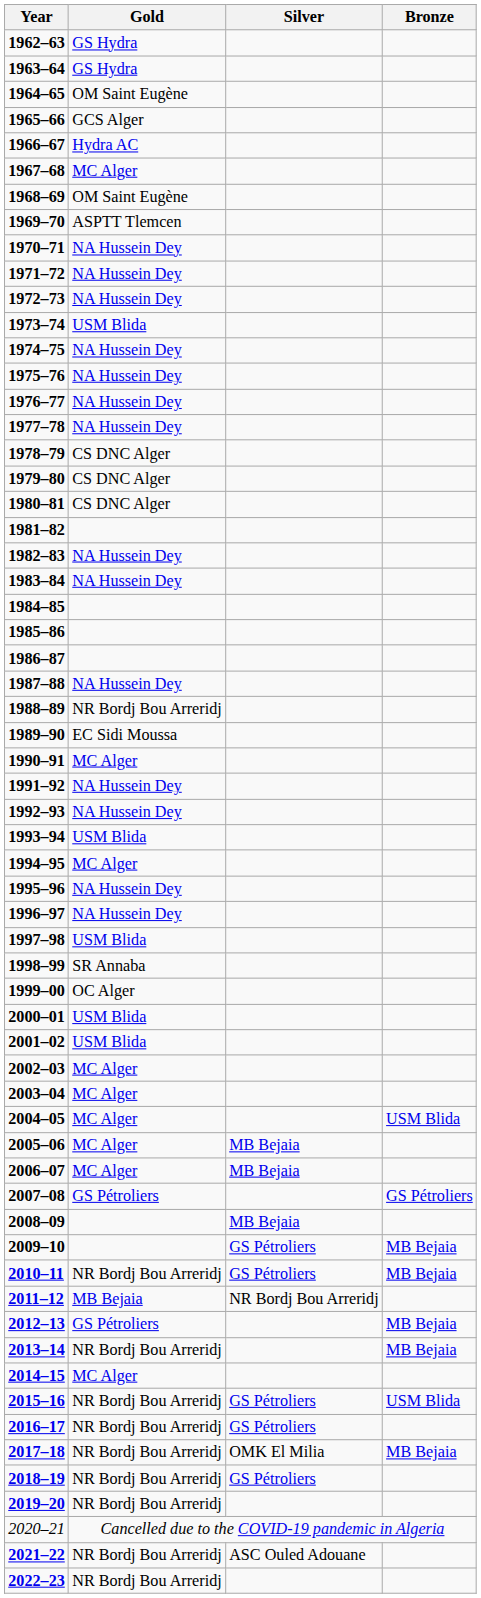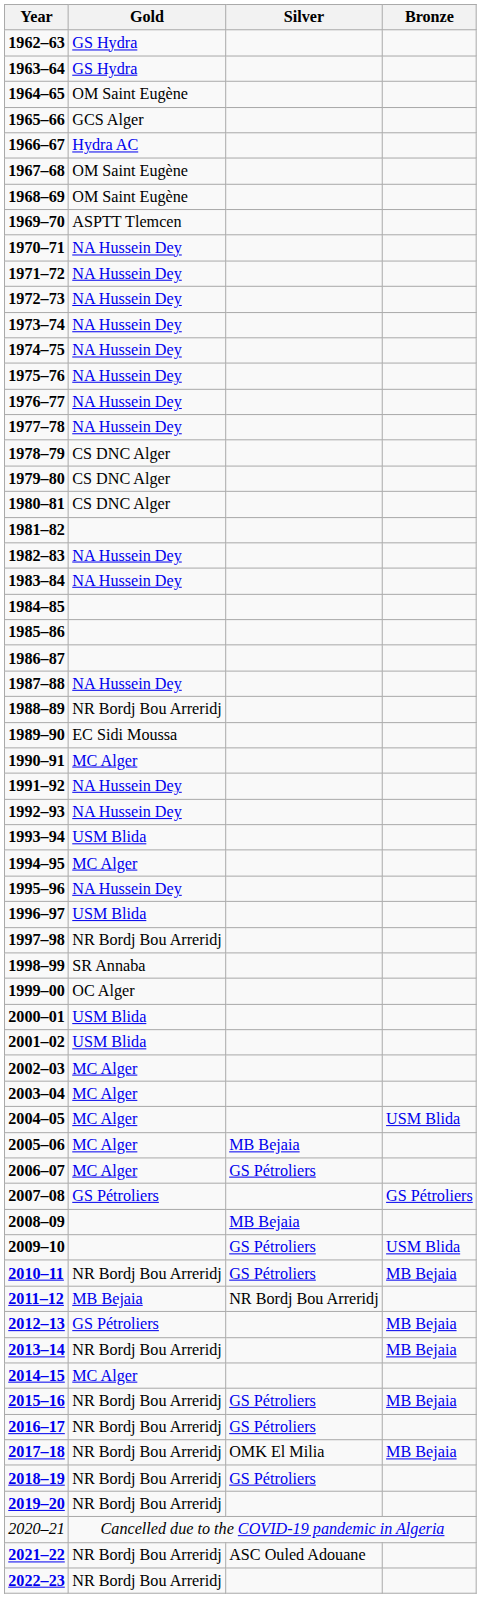 <table class="wikitable">
 <tr>
 <th>Year</th>
 <th>Gold</th>
 <th>Silver</th>
 <th>Bronze</th>
 </tr>
 <tr>
 <td><strong>1962–63</strong></td>
 <td><a href='#'>GS Hydra</a></td>
 <td></td>
 <td></td>
 </tr>
 <tr>
 <td><strong>1963–64</strong></td>
 <td><a href='#'>GS Hydra</a></td>
 <td></td>
 <td></td>
 </tr>
 <tr>
 <td><strong>1964–65</strong></td>
 <td>OM Saint Eugène</td>
 <td></td>
 <td></td>
 </tr>
 <tr>
 <td><strong>1965–66</strong></td>
 <td>GCS Alger</td>
 <td></td>
 <td></td>
 </tr>
 <tr>
 <td><strong>1966–67</strong></td>
 <td><a href='#'>Hydra AC</a></td>
 <td></td>
 <td></td>
 </tr>
 <tr>
 <td><strong>1967–68</strong></td>
-<td><a href='#'>MC Alger</a></td>
+<td>OM Saint Eugène</td>
 <td></td>
 <td></td>
 </tr>
 <tr>
 <td><strong>1968–69</strong></td>
 <td>OM Saint Eugène</td>
 <td></td>
 <td></td>
 </tr>
 <tr>
 <td><strong>1969–70</strong></td>
 <td>ASPTT Tlemcen</td>
 <td></td>
 <td></td>
 </tr>
 <tr>
 <td><strong>1970–71</strong></td>
 <td><a href='#'>NA Hussein Dey</a></td>
 <td></td>
 <td></td>
 </tr>
 <tr>
 <td><strong>1971–72</strong></td>
 <td><a href='#'>NA Hussein Dey</a></td>
 <td></td>
 <td></td>
 </tr>
 <tr>
 <td><strong>1972–73</strong></td>
 <td><a href='#'>NA Hussein Dey</a></td>
 <td></td>
 <td></td>
 </tr>
 <tr>
 <td><strong>1973–74</strong></td>
-<td><a href='#'>USM Blida</a></td>
+<td><a href='#'>NA Hussein Dey</a></td>
 <td></td>
 <td></td>
 </tr>
 <tr>
 <td><strong>1974–75</strong></td>
 <td><a href='#'>NA Hussein Dey</a></td>
 <td></td>
 <td></td>
 </tr>
 <tr>
 <td><strong>1975–76</strong></td>
 <td><a href='#'>NA Hussein Dey</a></td>
 <td></td>
 <td></td>
 </tr>
 <tr>
 <td><strong>1976–77</strong></td>
 <td><a href='#'>NA Hussein Dey</a></td>
 <td></td>
 <td></td>
 </tr>
 <tr>
 <td><strong>1977–78</strong></td>
 <td><a href='#'>NA Hussein Dey</a></td>
 <td></td>
 <td></td>
 </tr>
 <tr>
 <td><strong>1978–79</strong></td>
 <td>CS DNC Alger</td>
 <td></td>
 <td></td>
 </tr>
 <tr>
 <td><strong>1979–80</strong></td>
 <td>CS DNC Alger</td>
 <td></td>
 <td></td>
 </tr>
 <tr>
 <td><strong>1980–81</strong></td>
 <td>CS DNC Alger</td>
 <td></td>
 <td></td>
 </tr>
 <tr>
 <td><strong>1981–82</strong></td>
 <td></td>
 <td></td>
 <td></td>
 </tr>
 <tr>
 <td><strong>1982–83</strong></td>
 <td><a href='#'>NA Hussein Dey</a></td>
 <td></td>
 <td></td>
 </tr>
 <tr>
 <td><strong>1983–84</strong></td>
 <td><a href='#'>NA Hussein Dey</a></td>
 <td></td>
 <td></td>
 </tr>
 <tr>
 <td><strong>1984–85</strong></td>
 <td></td>
 <td></td>
 <td></td>
 </tr>
 <tr>
 <td><strong>1985–86</strong></td>
 <td></td>
 <td></td>
 <td></td>
 </tr>
 <tr>
 <td><strong>1986–87</strong></td>
 <td></td>
 <td></td>
 <td></td>
 </tr>
 <tr>
 <td><strong>1987–88</strong></td>
 <td><a href='#'>NA Hussein Dey</a></td>
 <td></td>
 <td></td>
 </tr>
 <tr>
 <td><strong>1988–89</strong></td>
 <td>NR Bordj Bou Arreridj</td>
 <td></td>
 <td></td>
 </tr>
 <tr>
 <td><strong>1989–90</strong></td>
 <td>EC Sidi Moussa</td>
 <td></td>
 <td></td>
 </tr>
 <tr>
 <td><strong>1990–91</strong></td>
 <td><a href='#'>MC Alger</a></td>
 <td></td>
 <td></td>
 </tr>
 <tr>
 <td><strong>1991–92</strong></td>
 <td><a href='#'>NA Hussein Dey</a></td>
 <td></td>
 <td></td>
 </tr>
 <tr>
 <td><strong>1992–93</strong></td>
 <td><a href='#'>NA Hussein Dey</a></td>
 <td></td>
 <td></td>
 </tr>
 <tr>
 <td><strong>1993–94</strong></td>
 <td><a href='#'>USM Blida</a></td>
 <td></td>
 <td></td>
 </tr>
 <tr>
 <td><strong>1994–95</strong></td>
 <td><a href='#'>MC Alger</a></td>
 <td></td>
 <td></td>
 </tr>
 <tr>
 <td><strong>1995–96</strong></td>
 <td><a href='#'>NA Hussein Dey</a></td>
 <td></td>
 <td></td>
 </tr>
 <tr>
 <td><strong>1996–97</strong></td>
-<td><a href='#'>NA Hussein Dey</a></td>
+<td><a href='#'>USM Blida</a></td>
 <td></td>
 <td></td>
 </tr>
 <tr>
 <td><strong>1997–98</strong></td>
-<td><a href='#'>USM Blida</a></td>
+<td>NR Bordj Bou Arreridj</td>
 <td></td>
 <td></td>
 </tr>
 <tr>
 <td><strong>1998–99</strong></td>
 <td>SR Annaba</td>
 <td></td>
 <td></td>
 </tr>
 <tr>
 <td><strong>1999–00</strong></td>
 <td>OC Alger</td>
 <td></td>
 <td></td>
 </tr>
 <tr>
 <td><strong>2000–01</strong></td>
 <td><a href='#'>USM Blida</a></td>
 <td></td>
 <td></td>
 </tr>
 <tr>
 <td><strong>2001–02</strong></td>
 <td><a href='#'>USM Blida</a></td>
 <td></td>
 <td></td>
 </tr>
 <tr>
 <td><strong>2002–03</strong></td>
 <td><a href='#'>MC Alger</a></td>
 <td></td>
 <td></td>
 </tr>
 <tr>
 <td><strong>2003–04</strong></td>
 <td><a href='#'>MC Alger</a></td>
 <td></td>
 <td></td>
 </tr>
 <tr>
 <td><strong>2004–05</strong></td>
 <td><a href='#'>MC Alger</a></td>
 <td></td>
 <td><a href='#'>USM Blida</a></td>
 </tr>
 <tr>
 <td><strong>2005–06</strong></td>
 <td><a href='#'>MC Alger</a></td>
 <td><a href='#'>MB Bejaia</a></td>
 <td></td>
 </tr>
 <tr>
 <td><strong>2006–07</strong></td>
 <td><a href='#'>MC Alger</a></td>
-<td><a href='#'>MB Bejaia</a></td>
+<td><a href='#'>GS Pétroliers</a></td>
 <td></td>
 </tr>
 <tr>
 <td><strong>2007–08</strong></td>
 <td><a href='#'>GS Pétroliers</a></td>
 <td></td>
 <td><a href='#'>GS Pétroliers</a></td>
 </tr>
 <tr>
 <td><strong>2008–09</strong></td>
 <td></td>
 <td><a href='#'>MB Bejaia</a></td>
 <td></td>
 </tr>
 <tr>
 <td><strong>2009–10</strong></td>
 <td></td>
 <td><a href='#'>GS Pétroliers</a></td>
-<td><a href='#'>MB Bejaia</a></td>
+<td><a href='#'>USM Blida</a></td>
 </tr>
 <tr>
 <td><strong><a href='#'>2010–11</a></strong></td>
 <td>NR Bordj Bou Arreridj</td>
 <td><a href='#'>GS Pétroliers</a></td>
 <td><a href='#'>MB Bejaia</a></td>
 </tr>
 <tr>
 <td><strong><a href='#'>2011–12</a></strong></td>
 <td><a href='#'>MB Bejaia</a></td>
 <td>NR Bordj Bou Arreridj</td>
 <td></td>
 </tr>
 <tr>
 <td><strong><a href='#'>2012–13</a></strong></td>
 <td><a href='#'>GS Pétroliers</a></td>
 <td></td>
 <td><a href='#'>MB Bejaia</a></td>
 </tr>
 <tr>
 <td><strong><a href='#'>2013–14</a></strong></td>
 <td>NR Bordj Bou Arreridj</td>
 <td></td>
 <td><a href='#'>MB Bejaia</a></td>
 </tr>
 <tr>
 <td><strong><a href='#'>2014–15</a></strong></td>
 <td><a href='#'>MC Alger</a></td>
 <td></td>
 <td></td>
 </tr>
 <tr>
 <td><strong><a href='#'>2015–16</a></strong></td>
 <td>NR Bordj Bou Arreridj</td>
 <td><a href='#'>GS Pétroliers</a></td>
-<td><a href='#'>USM Blida</a></td>
+<td><a href='#'>MB Bejaia</a></td>
 </tr>
 <tr>
 <td><strong><a href='#'>2016–17</a></strong></td>
 <td>NR Bordj Bou Arreridj</td>
 <td><a href='#'>GS Pétroliers</a></td>
 <td></td>
 </tr>
 <tr>
 <td><strong><a href='#'>2017–18</a></strong></td>
 <td>NR Bordj Bou Arreridj</td>
 <td>OMK El Milia</td>
 <td><a href='#'>MB Bejaia</a></td>
 </tr>
 <tr>
 <td><strong><a href='#'>2018–19</a></strong></td>
 <td>NR Bordj Bou Arreridj</td>
 <td><a href='#'>GS Pétroliers</a></td>
 <td></td>
 </tr>
 <tr>
 <td><strong><a href='#'>2019–20</a></strong></td>
 <td>NR Bordj Bou Arreridj</td>
 <td></td>
 <td></td>
 </tr>
 <tr>
 <td><em>2020–21</em></td>
 <td align=center colspan=3><em>Cancelled due to the <a href='#'>COVID-19 pandemic in Algeria</a></em></td>
 </tr>
 <tr>
 <td><strong><a href='#'>2021–22</a></strong></td>
 <td>NR Bordj Bou Arreridj</td>
 <td>ASC Ouled Adouane</td>
 <td></td>
 </tr>
 <tr>
 <td><strong><a href='#'>2022–23</a></strong></td>
 <td>NR Bordj Bou Arreridj</td>
 <td></td>
 <td></td>
 </tr>
 </table>
